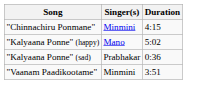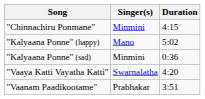 <table class="wikitable" style="font-size:95%;">
 <tr>
 <th>Song</th>
 <th>Singer(s)</th>
 <th>Duration</th>
 </tr>
 <tr>
 <td>"Chinnachiru Ponmane"</td>
 <td><a href='#'>Minmini</a></td>
 <td>4:15</td>
 </tr>
 <tr>
 <td>"Kalyaana Ponne" <small>(happy)</small></td>
 <td><a href='#'>Mano</a></td>
 <td>5:02</td>
 </tr>
 <tr>
 <td>"Kalyaana Ponne" <small>(sad)</small></td>
-<td>Prabhakar</td>
+<td>Minmini</td>
 <td>0:36</td>
 </tr>
 <tr>
+<td>"Vaaya Katti Vayatha Katti"</td>
+<td><a href='#'>Swarnalatha</a></td>
+<td>4:20</td>
+</tr>
+<tr>
 <td>"Vaanam Paadikootame"</td>
-<td>Minmini</td>
+<td>Prabhakar</td>
 <td>3:51</td>
 </tr>
 </table>
